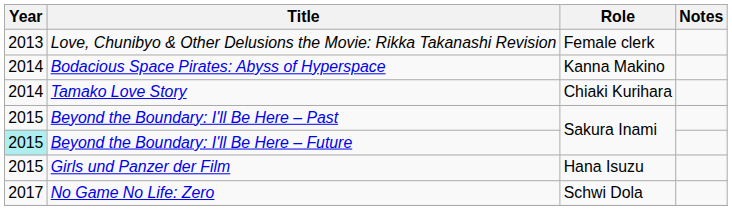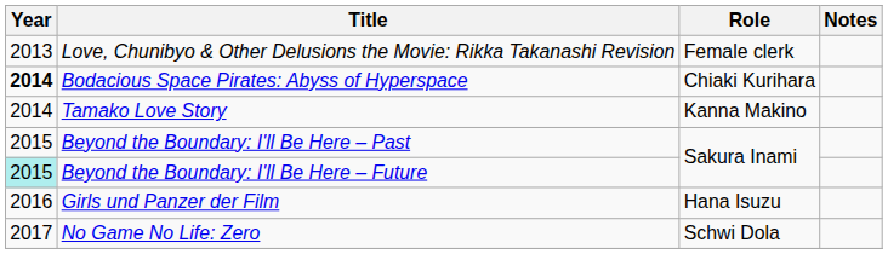 <table class="wikitable sortable">
 <tr>
 <th>Year</th>
 <th>Title</th>
 <th>Role</th>
 <th>Notes</th>
 </tr>
 <tr>
 <td>2013</td>
 <td><em>Love, Chunibyo & Other Delusions the Movie: Rikka Takanashi Revision</em></td>
 <td>Female clerk</td>
 <td></td>
 </tr>
 <tr>
-<td>2014</td>
+<td><strong>2014</strong></td>
 <td><em><a href='#'>Bodacious Space Pirates: Abyss of Hyperspace</a></em></td>
-<td>Kanna Makino</td>
+<td>Chiaki Kurihara</td>
 <td></td>
 </tr>
 <tr>
 <td>2014</td>
 <td><em><a href='#'>Tamako Love Story</a></em></td>
-<td>Chiaki Kurihara</td>
+<td>Kanna Makino</td>
 <td></td>
 </tr>
 <tr>
 <td>2015</td>
 <td><em><a href='#'>Beyond the Boundary: I'll Be Here – Past</a></em></td>
 <td rowspan=2>Sakura Inami</td>
 <td></td>
 </tr>
 <tr>
 <td style="background: paleturquoise;">2015</td>
 <td><em><a href='#'>Beyond the Boundary: I'll Be Here – Future</a></em></td>
 <td></td>
 </tr>
 <tr>
-<td>2015</td>
+<td>2016</td>
 <td><em><a href='#'>Girls und Panzer der Film</a></em></td>
 <td>Hana Isuzu</td>
 <td></td>
 </tr>
 <tr>
 <td>2017</td>
 <td><em><a href='#'>No Game No Life: Zero</a></em></td>
 <td>Schwi Dola</td>
 <td></td>
 </tr>
 <tr>
 </tr>
 </table>
